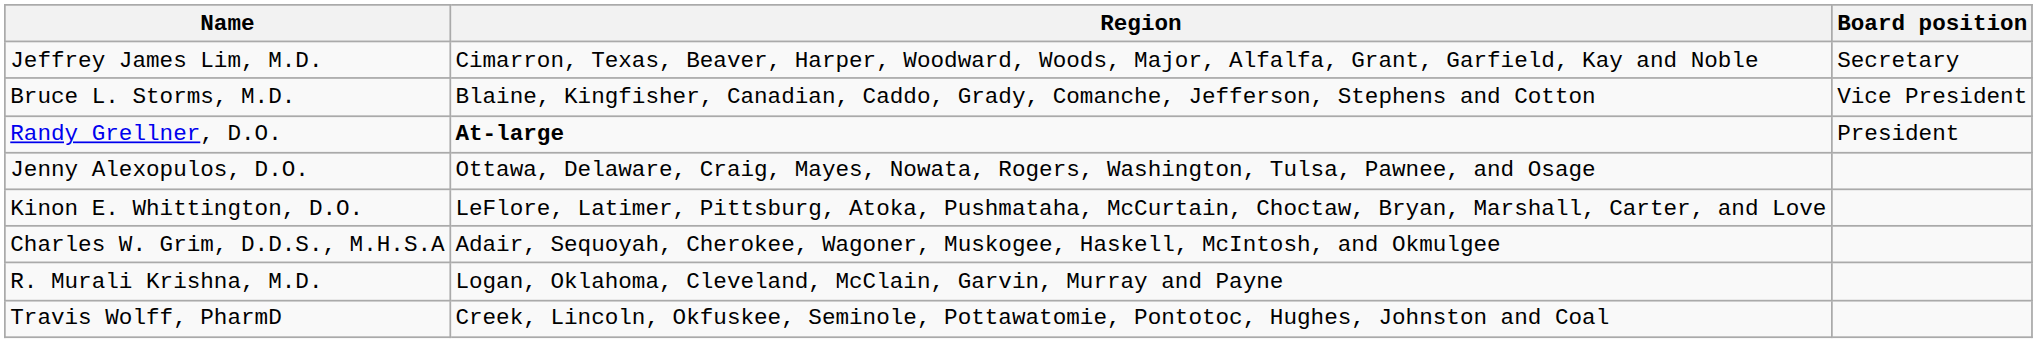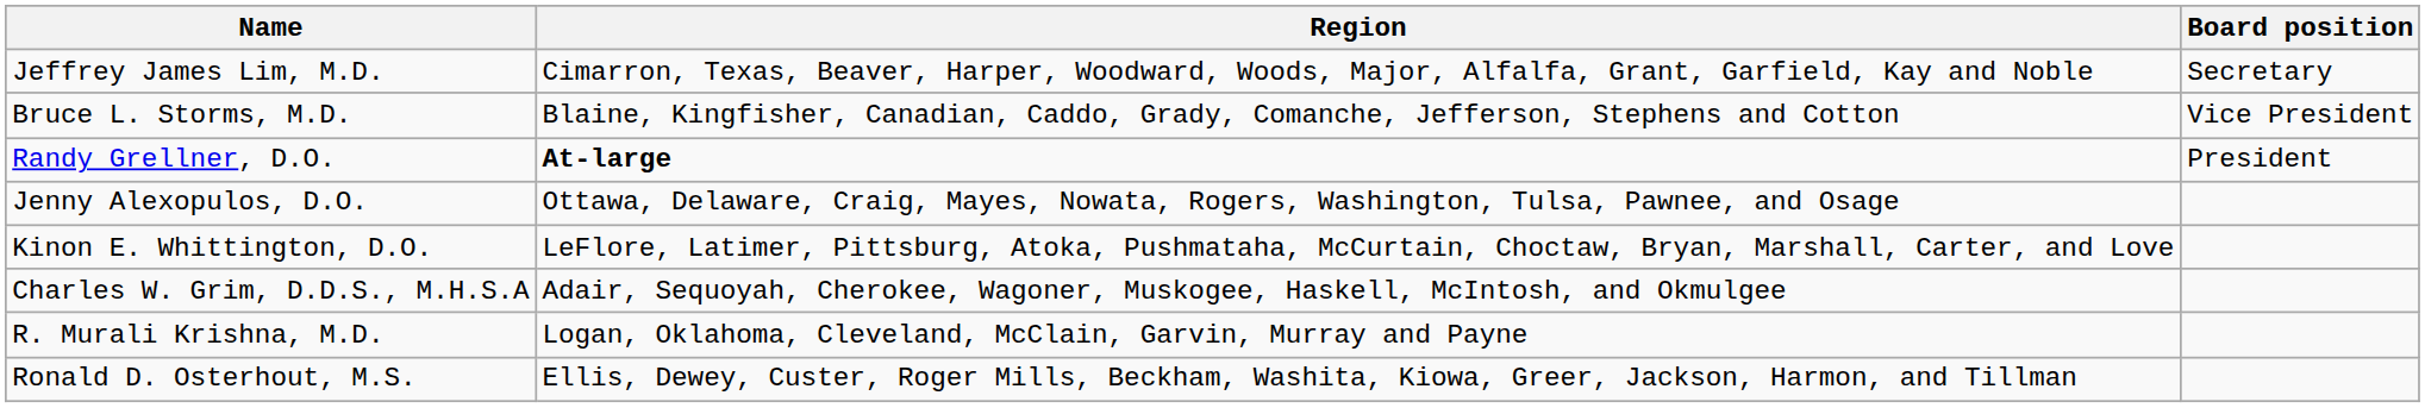 <table border="1" cellspacing="0" cellpadding="5" style="border-collapse:collapse;" class="wikitable">
 <tr>
 <th>Name</th>
 <th>Region</th>
 <th>Board position</th>
 </tr>
 <tr>
 <td>Jeffrey James Lim, M.D.</td>
 <td>Cimarron, Texas, Beaver, Harper, Woodward, Woods, Major, Alfalfa, Grant, Garfield, Kay and Noble</td>
 <td>Secretary</td>
 </tr>
 <tr>
 <td>Bruce L. Storms, M.D.</td>
 <td>Blaine, Kingfisher, Canadian, Caddo, Grady, Comanche, Jefferson, Stephens and Cotton</td>
 <td>Vice President</td>
 </tr>
 <tr>
 <td><a href='#'>Randy Grellner</a>, D.O.</td>
 <td><strong>At-large</strong></td>
 <td>President</td>
 </tr>
 <tr>
 <td>Jenny Alexopulos, D.O.</td>
 <td>Ottawa, Delaware, Craig, Mayes, Nowata, Rogers, Washington, Tulsa, Pawnee, and Osage</td>
 <td></td>
 </tr>
 <tr>
 <td>Kinon E. Whittington, D.O.</td>
 <td>LeFlore, Latimer, Pittsburg, Atoka, Pushmataha, McCurtain, Choctaw, Bryan, Marshall, Carter, and Love</td>
 <td></td>
 </tr>
 <tr>
 <td>Charles W. Grim, D.D.S., M.H.S.A</td>
 <td>Adair, Sequoyah, Cherokee, Wagoner, Muskogee, Haskell, McIntosh, and Okmulgee</td>
 <td></td>
 </tr>
 <tr>
 <td>R. Murali Krishna, M.D.</td>
 <td>Logan, Oklahoma, Cleveland, McClain, Garvin, Murray and Payne</td>
 <td></td>
 </tr>
 <tr>
-<td>Travis Wolff, PharmD</td>
-<td>Creek, Lincoln, Okfuskee, Seminole, Pottawatomie, Pontotoc, Hughes, Johnston and Coal</td>
+<td>Ronald D. Osterhout, M.S.</td>
+<td>Ellis, Dewey, Custer, Roger Mills, Beckham, Washita, Kiowa, Greer, Jackson, Harmon, and Tillman</td>
 <td></td>
 </tr>
 </table>
